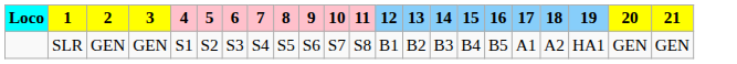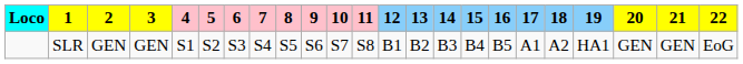 <table class="wikitable plainrowheaders unsortable" style="text-align:center">
 <tr>
 <th scope="col" rowspan="1" style="background:cyan;">Loco</th>
 <th scope="col" rowspan="1" style="background:yellow;">1</th>
 <th scope="col" rowspan="1" style="background:yellow;">2</th>
 <th scope="col" rowspan="1" style="background:yellow;">3</th>
 <th scope="col" rowspan="1" style="background:pink;">4</th>
 <th scope="col" rowspan="1" style="background:pink;">5</th>
 <th scope="col" rowspan="1" style="background:pink;">6</th>
 <th scope="col" rowspan="1" style="background:pink;">7</th>
 <th scope="col" rowspan="1" style="background:pink;">8</th>
 <th scope="col" rowspan="1" style="background:pink;">9</th>
 <th scope="col" rowspan="1" style="background:pink;">10</th>
 <th scope="col" rowspan="1" style="background:pink;">11</th>
 <th scope="col" rowspan="1" style="background:lightskyblue;">12</th>
 <th scope="col" rowspan="1" style="background:lightskyblue;">13</th>
 <th scope="col" rowspan="1" style="background:lightskyblue;">14</th>
 <th scope="col" rowspan="1" style="background:lightskyblue;">15</th>
 <th scope="col" rowspan="1" style="background:lightskyblue;">16</th>
 <th scope="col" rowspan="1" style="background:lightskyblue;">17</th>
 <th scope="col" rowspan="1" style="background:lightskyblue;">18</th>
 <th scope="col" rowspan="1" style="background:lightskyblue;">19</th>
 <th scope="col" rowspan="1" style="background:yellow;">20</th>
 <th scope="col" rowspan="1" style="background:yellow;">21</th>
+<th scope="col" rowspan="1" style="background:yellow;">22</th>
 </tr>
 <tr>
 <td></td>
 <td>SLR</td>
 <td>GEN</td>
 <td>GEN</td>
 <td>S1</td>
 <td>S2</td>
 <td>S3</td>
 <td>S4</td>
 <td>S5</td>
 <td>S6</td>
 <td>S7</td>
 <td>S8</td>
 <td>B1</td>
 <td>B2</td>
 <td>B3</td>
 <td>B4</td>
 <td>B5</td>
 <td>A1</td>
 <td>A2</td>
 <td>HA1</td>
 <td>GEN</td>
 <td>GEN</td>
+<td>EoG</td>
 </tr>
 </table>
